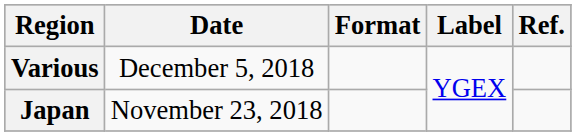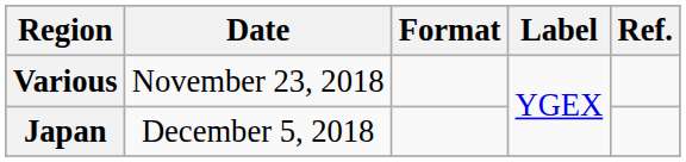 <table class="wikitable plainrowheaders">
 <tr>
 <th scope="col">Region</th>
 <th scope="col">Date</th>
 <th scope="col">Format</th>
 <th scope="col">Label</th>
 <th scope="col">Ref.</th>
 </tr>
 <tr>
 <th scope="row">Various</th>
-<td align="center">December 5, 2018</td>
+<td align="center">November 23, 2018</td>
 <td></td>
 <td rowspan="2" align="center"><a href='#'>YGEX</a></td>
 <td></td>
 </tr>
 <tr>
 <th scope="row">Japan</th>
-<td align="center">November 23, 2018</td>
+<td align="center">December 5, 2018</td>
 <td></td>
 <td></td>
 </tr>
 </table>
